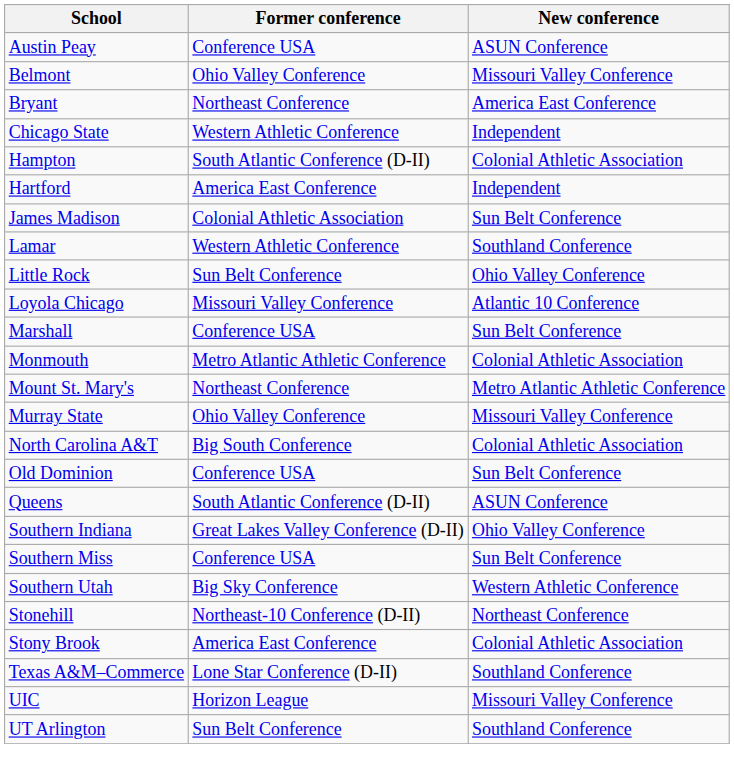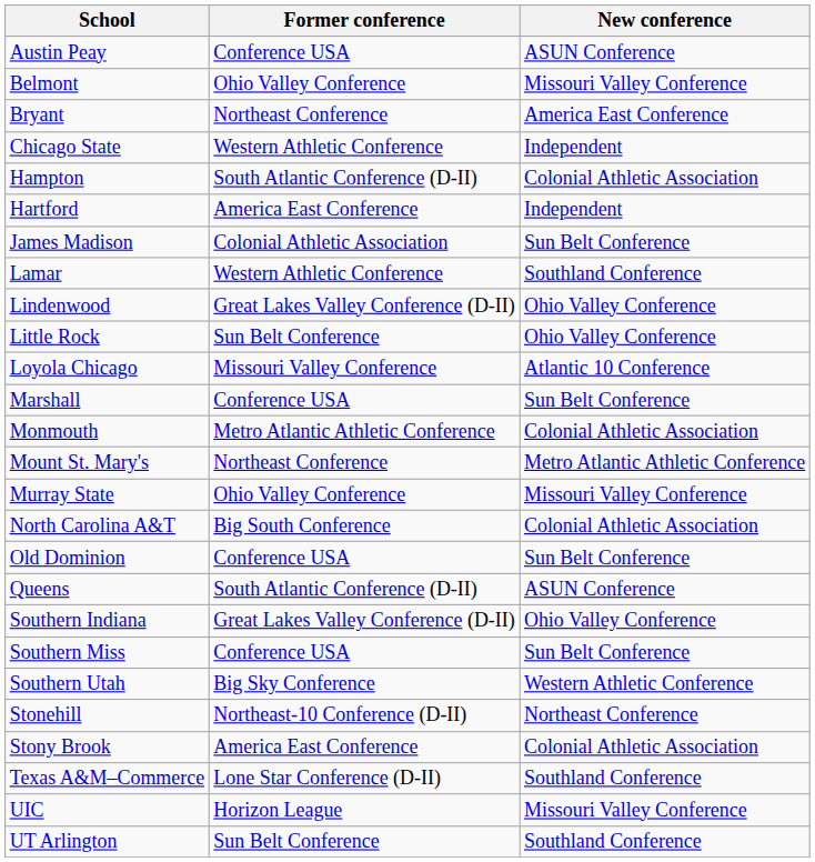 <table class="wikitable source">
 <tr>
 <th>School</th>
 <th>Former conference</th>
 <th>New conference</th>
 </tr>
 <tr>
 <td><a href='#'>Austin Peay</a></td>
 <td><a href='#'>Conference USA</a></td>
 <td><a href='#'>ASUN Conference</a></td>
 </tr>
 <tr>
 <td><a href='#'>Belmont</a></td>
 <td><a href='#'>Ohio Valley Conference</a></td>
 <td><a href='#'>Missouri Valley Conference</a></td>
 </tr>
 <tr>
 <td><a href='#'>Bryant</a></td>
 <td><a href='#'>Northeast Conference</a></td>
 <td><a href='#'>America East Conference</a></td>
 </tr>
 <tr>
 <td><a href='#'>Chicago State</a></td>
 <td><a href='#'>Western Athletic Conference</a></td>
 <td><a href='#'>Independent</a></td>
 </tr>
 <tr>
 <td><a href='#'>Hampton</a></td>
 <td><a href='#'>South Atlantic Conference</a> (D-II)</td>
 <td><a href='#'>Colonial Athletic Association</a></td>
 </tr>
 <tr>
 <td><a href='#'>Hartford</a></td>
 <td><a href='#'>America East Conference</a></td>
 <td><a href='#'>Independent</a></td>
 </tr>
 <tr>
 <td><a href='#'>James Madison</a></td>
 <td><a href='#'>Colonial Athletic Association</a></td>
 <td><a href='#'>Sun Belt Conference</a></td>
 </tr>
 <tr>
 <td><a href='#'>Lamar</a></td>
 <td><a href='#'>Western Athletic Conference</a></td>
 <td><a href='#'>Southland Conference</a></td>
+</tr>
+<tr>
+<td><a href='#'>Lindenwood</a></td>
+<td><a href='#'>Great Lakes Valley Conference</a> (D-II)</td>
+<td><a href='#'>Ohio Valley Conference</a></td>
 </tr>
 <tr>
 <td><a href='#'>Little Rock</a></td>
 <td><a href='#'>Sun Belt Conference</a></td>
 <td><a href='#'>Ohio Valley Conference</a></td>
 </tr>
 <tr>
 <td><a href='#'>Loyola Chicago</a></td>
 <td><a href='#'>Missouri Valley Conference</a></td>
 <td><a href='#'>Atlantic 10 Conference</a></td>
 </tr>
 <tr>
 <td><a href='#'>Marshall</a></td>
 <td><a href='#'>Conference USA</a></td>
 <td><a href='#'>Sun Belt Conference</a></td>
 </tr>
 <tr>
 <td><a href='#'>Monmouth</a></td>
 <td><a href='#'>Metro Atlantic Athletic Conference</a></td>
 <td><a href='#'>Colonial Athletic Association</a></td>
 </tr>
 <tr>
 <td><a href='#'>Mount St. Mary's</a></td>
 <td><a href='#'>Northeast Conference</a></td>
 <td><a href='#'>Metro Atlantic Athletic Conference</a></td>
 </tr>
 <tr>
 <td><a href='#'>Murray State</a></td>
 <td><a href='#'>Ohio Valley Conference</a></td>
 <td><a href='#'>Missouri Valley Conference</a></td>
 </tr>
 <tr>
 <td><a href='#'>North Carolina A&T</a></td>
 <td><a href='#'>Big South Conference</a></td>
 <td><a href='#'>Colonial Athletic Association</a></td>
 </tr>
 <tr>
 <td><a href='#'>Old Dominion</a></td>
 <td><a href='#'>Conference USA</a></td>
 <td><a href='#'>Sun Belt Conference</a></td>
 </tr>
 <tr>
 <td><a href='#'>Queens</a></td>
 <td><a href='#'>South Atlantic Conference</a> (D-II)</td>
 <td><a href='#'>ASUN Conference</a></td>
 </tr>
 <tr>
 <td><a href='#'>Southern Indiana</a></td>
 <td><a href='#'>Great Lakes Valley Conference</a> (D-II)</td>
 <td><a href='#'>Ohio Valley Conference</a></td>
 </tr>
 <tr>
 <td><a href='#'>Southern Miss</a></td>
 <td><a href='#'>Conference USA</a></td>
 <td><a href='#'>Sun Belt Conference</a></td>
 </tr>
 <tr>
 <td><a href='#'>Southern Utah</a></td>
 <td><a href='#'>Big Sky Conference</a></td>
 <td><a href='#'>Western Athletic Conference</a></td>
 </tr>
 <tr>
 <td><a href='#'>Stonehill</a></td>
 <td><a href='#'>Northeast-10 Conference</a> (D-II)</td>
 <td><a href='#'>Northeast Conference</a></td>
 </tr>
 <tr>
 <td><a href='#'>Stony Brook</a></td>
 <td><a href='#'>America East Conference</a></td>
 <td><a href='#'>Colonial Athletic Association</a></td>
 </tr>
 <tr>
 <td><a href='#'>Texas A&M–Commerce</a></td>
 <td><a href='#'>Lone Star Conference</a> (D-II)</td>
 <td><a href='#'>Southland Conference</a></td>
 </tr>
 <tr>
 <td><a href='#'>UIC</a></td>
 <td><a href='#'>Horizon League</a></td>
 <td><a href='#'>Missouri Valley Conference</a></td>
 </tr>
 <tr>
 <td><a href='#'>UT Arlington</a></td>
 <td><a href='#'>Sun Belt Conference</a></td>
 <td><a href='#'>Southland Conference</a></td>
 </tr>
 </table>
